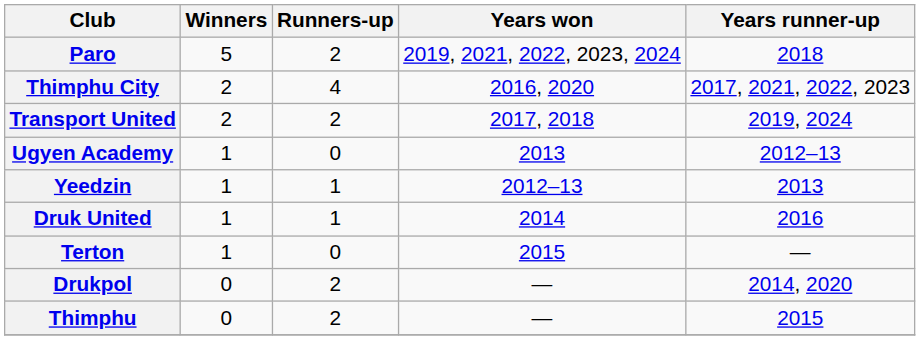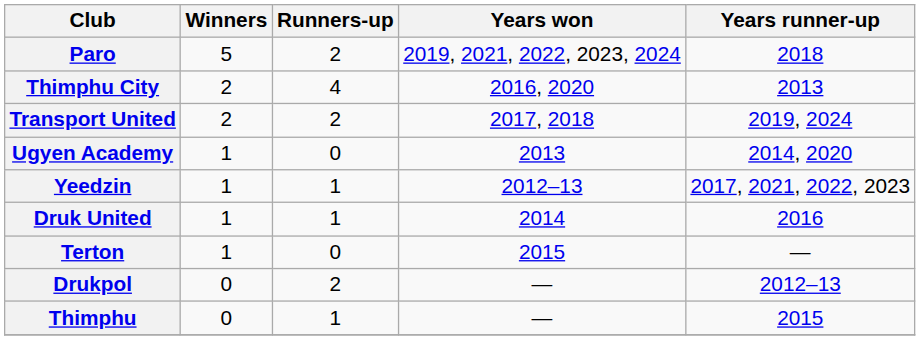 <table class="wikitable plainrowheaders sortable">
 <tr>
 <th scope="col">Club</th>
 <th scope="col">Winners</th>
 <th scope="col">Runners-up</th>
 <th scope="col" class="unsortable">Years won</th>
 <th scope="col" class="unsortable">Years runner-up</th>
 </tr>
 <tr>
 <th scope="row"><a href='#'>Paro</a></th>
 <td align=center>5</td>
 <td align=center>2</td>
 <td align=center><a href='#'>2019</a>, <a href='#'>2021</a>, <a href='#'>2022</a>, 2023, <a href='#'>2024</a></td>
 <td align=center><a href='#'>2018</a></td>
 </tr>
 <tr>
 <th scope="row"><a href='#'>Thimphu City</a></th>
 <td align=center>2</td>
 <td align=center>4</td>
 <td align=center><a href='#'>2016</a>, <a href='#'>2020</a></td>
-<td align=center><a href='#'>2017</a>, <a href='#'>2021</a>, <a href='#'>2022</a>, 2023</td>
+<td align=center><a href='#'>2013</a></td>
 </tr>
 <tr>
 <th scope="row"><a href='#'>Transport United</a></th>
 <td align=center>2</td>
 <td align=center>2</td>
 <td align=center><a href='#'>2017</a>, <a href='#'>2018</a></td>
 <td align=center><a href='#'>2019</a>, <a href='#'>2024</a></td>
 </tr>
 <tr>
 <th scope="row"><a href='#'>Ugyen Academy</a></th>
 <td align=center>1</td>
 <td align=center>0</td>
 <td align=center><a href='#'>2013</a></td>
-<td align=center><a href='#'>2012–13</a></td>
+<td align=center><a href='#'>2014</a>, <a href='#'>2020</a></td>
 </tr>
 <tr>
 <th scope="row"><a href='#'>Yeedzin</a></th>
 <td align=center>1</td>
 <td align=center>1</td>
 <td align=center><a href='#'>2012–13</a></td>
-<td align=center><a href='#'>2013</a></td>
+<td align=center><a href='#'>2017</a>, <a href='#'>2021</a>, <a href='#'>2022</a>, 2023</td>
 </tr>
 <tr>
 <th scope="row"><a href='#'>Druk United</a></th>
 <td align=center>1</td>
 <td align=center>1</td>
 <td align=center><a href='#'>2014</a></td>
 <td align=center><a href='#'>2016</a></td>
 </tr>
 <tr>
 <th scope="row"><a href='#'>Terton</a></th>
 <td align=center>1</td>
 <td align=center>0</td>
 <td align=center><a href='#'>2015</a></td>
 <td align=center>—</td>
 </tr>
 <tr>
 <th scope="row"><a href='#'>Drukpol</a></th>
 <td align=center>0</td>
 <td align=center>2</td>
 <td align=center>—</td>
-<td align=center><a href='#'>2014</a>, <a href='#'>2020</a></td>
+<td align=center><a href='#'>2012–13</a></td>
 </tr>
 <tr>
 <th scope="row"><a href='#'>Thimphu</a></th>
 <td align=center>0</td>
-<td align=center>2</td>
+<td align=center>1</td>
 <td align=center>—</td>
 <td align=center><a href='#'>2015</a></td>
 </tr>
 <tr>
 </tr>
 </table>
